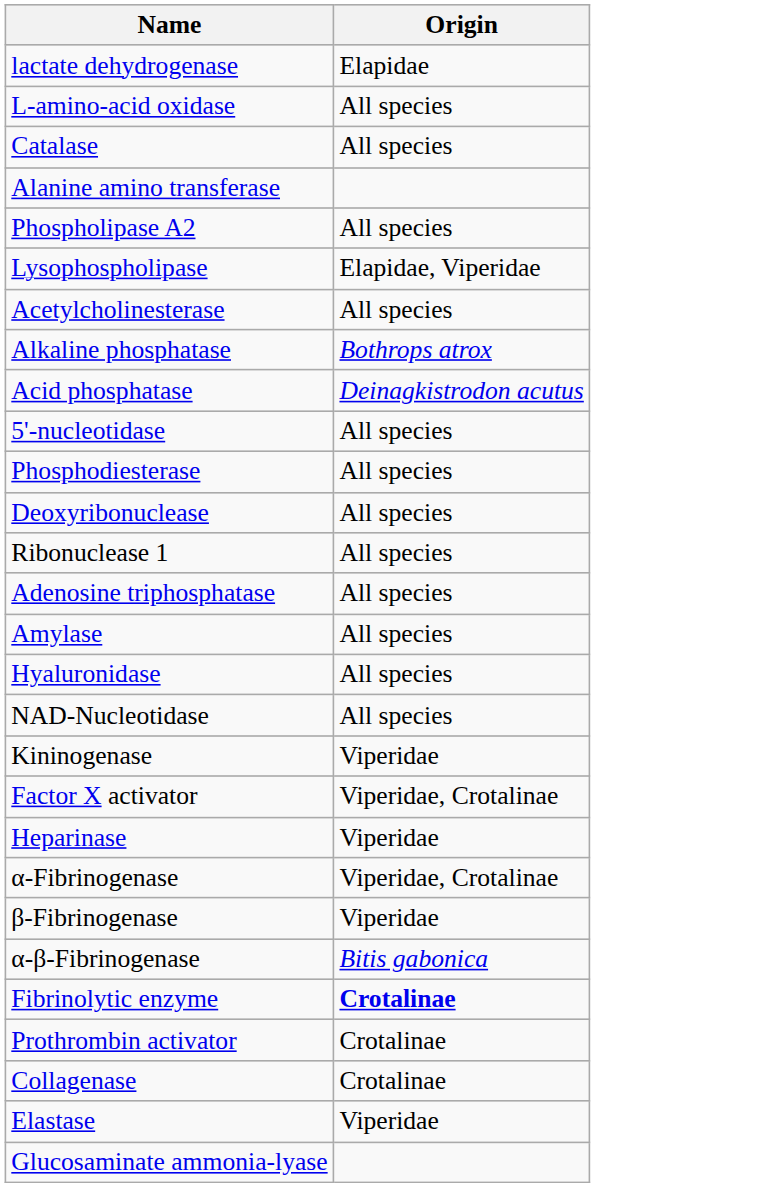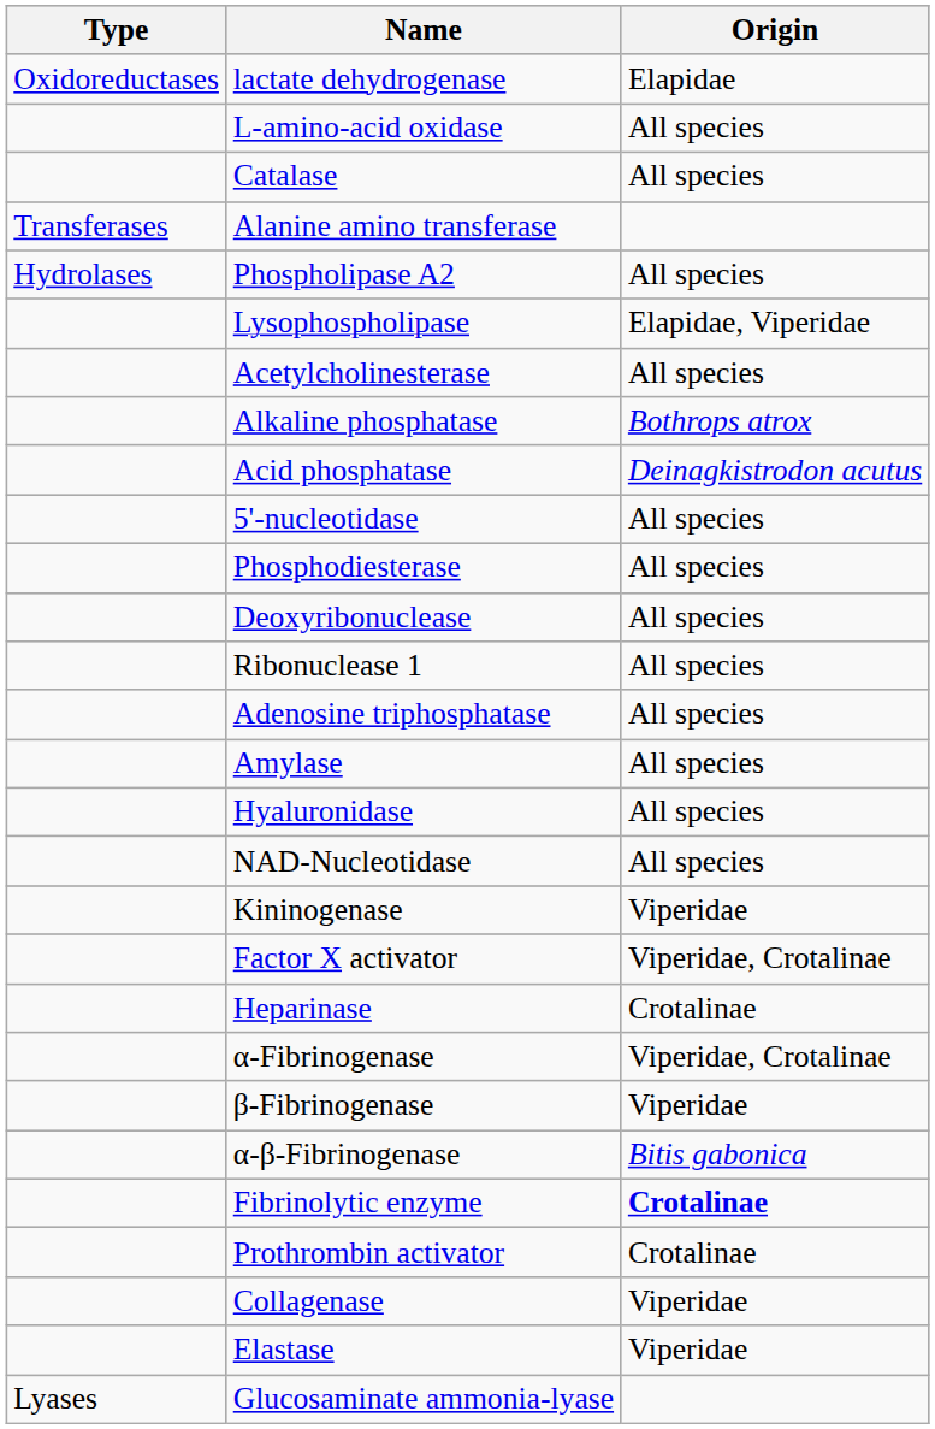 <table class="wikitable" style="float:center; margin:0 1em 0.5em;">
 <tr>
+<th>Type</th>
 <th>Name</th>
 <th>Origin</th>
 </tr>
 <tr>
+<td><a href='#'>Oxidoreductases</a></td>
 <td><a href='#'>lactate dehydrogenase</a></td>
 <td>Elapidae</td>
 </tr>
 <tr>
+<td></td>
 <td><a href='#'>L-amino-acid oxidase</a></td>
 <td>All species</td>
 </tr>
 <tr>
+<td></td>
 <td><a href='#'>Catalase</a></td>
 <td>All species</td>
 </tr>
 <tr>
+<td><a href='#'>Transferases</a></td>
 <td><a href='#'>Alanine amino transferase</a></td>
 <td></td>
 </tr>
 <tr>
+<td><a href='#'>Hydrolases</a></td>
 <td><a href='#'>Phospholipase A2</a></td>
 <td>All species</td>
 </tr>
 <tr>
+<td></td>
 <td><a href='#'>Lysophospholipase</a></td>
 <td>Elapidae, Viperidae</td>
 </tr>
 <tr>
+<td></td>
 <td><a href='#'>Acetylcholinesterase</a></td>
 <td>All species</td>
 </tr>
 <tr>
+<td></td>
 <td><a href='#'>Alkaline phosphatase</a></td>
 <td><em><a href='#'>Bothrops atrox</a></em></td>
 </tr>
 <tr>
+<td></td>
 <td><a href='#'>Acid phosphatase</a></td>
 <td><em><a href='#'>Deinagkistrodon acutus</a></em></td>
 </tr>
 <tr>
+<td></td>
 <td><a href='#'>5'-nucleotidase</a></td>
 <td>All species</td>
 </tr>
 <tr>
+<td></td>
 <td><a href='#'>Phosphodiesterase</a></td>
 <td>All species</td>
 </tr>
 <tr>
+<td></td>
 <td><a href='#'>Deoxyribonuclease</a></td>
 <td>All species</td>
 </tr>
 <tr>
+<td></td>
 <td>Ribonuclease 1</td>
 <td>All species</td>
 </tr>
 <tr>
+<td></td>
 <td><a href='#'>Adenosine triphosphatase</a></td>
 <td>All species</td>
 </tr>
 <tr>
+<td></td>
 <td><a href='#'>Amylase</a></td>
 <td>All species</td>
 </tr>
 <tr>
+<td></td>
 <td><a href='#'>Hyaluronidase</a></td>
 <td>All species</td>
 </tr>
 <tr>
+<td></td>
 <td>NAD-Nucleotidase</td>
 <td>All species</td>
 </tr>
 <tr>
+<td></td>
 <td>Kininogenase</td>
 <td>Viperidae</td>
 </tr>
 <tr>
+<td></td>
 <td><a href='#'>Factor X</a> activator</td>
 <td>Viperidae, Crotalinae</td>
 </tr>
 <tr>
+<td></td>
 <td><a href='#'>Heparinase</a></td>
-<td>Viperidae</td>
+<td>Crotalinae</td>
 </tr>
 <tr>
+<td></td>
 <td>α-Fibrinogenase</td>
 <td>Viperidae, Crotalinae</td>
 </tr>
 <tr>
+<td></td>
 <td>β-Fibrinogenase</td>
 <td>Viperidae</td>
 </tr>
 <tr>
+<td></td>
 <td>α-β-Fibrinogenase</td>
 <td><em><a href='#'>Bitis gabonica</a></em></td>
 </tr>
 <tr>
+<td></td>
 <td><a href='#'>Fibrinolytic enzyme</a></td>
 <td><strong><a href='#'>Crotalinae</a></strong></td>
 </tr>
 <tr>
+<td></td>
 <td><a href='#'>Prothrombin activator</a></td>
 <td>Crotalinae</td>
 </tr>
 <tr>
+<td></td>
 <td><a href='#'>Collagenase</a></td>
-<td>Crotalinae</td>
+<td>Viperidae</td>
 </tr>
 <tr>
+<td></td>
 <td><a href='#'>Elastase</a></td>
 <td>Viperidae</td>
 </tr>
 <tr>
+<td>Lyases</td>
 <td><a href='#'>Glucosaminate ammonia-lyase</a></td>
 <td></td>
 </tr>
 </table>
